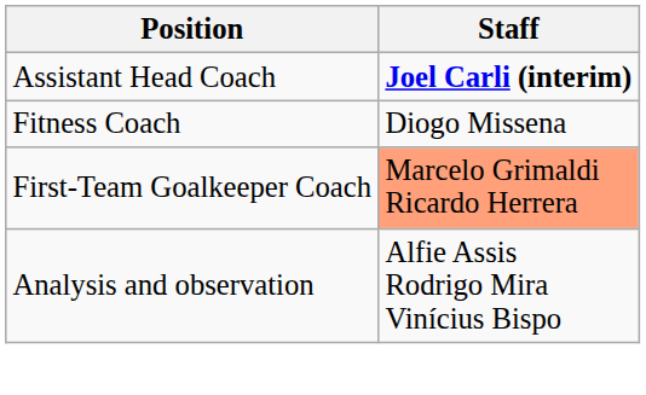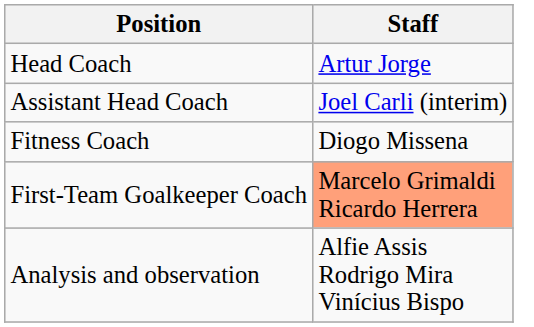 <table class="wikitable">
 <tr>
 <th>Position</th>
 <th>Staff</th>
 </tr>
 <tr>
+<td>Head Coach</td>
+<td> <a href='#'>Artur Jorge</a></td>
+</tr>
+<tr>
 <td>Assistant Head Coach</td>
-<td><strong> <a href='#'>Joel Carli</a> (interim)</strong></td>
+<td> <a href='#'>Joel Carli</a> (interim)</td>
 </tr>
 <tr>
 <td>Fitness Coach</td>
 <td> Diogo Missena</td>
 </tr>
 <tr>
 <td>First-Team Goalkeeper Coach</td>
 <td style="background: lightsalmon;"> Marcelo Grimaldi <br>  Ricardo Herrera</td>
 </tr>
 <tr>
 <td>Analysis and observation</td>
 <td> Alfie Assis <br>  Rodrigo Mira <br>  Vinícius Bispo</td>
 </tr>
 </table>
